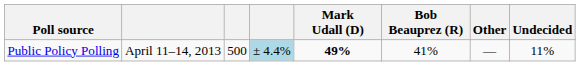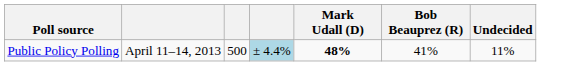 <table class="wikitable" style="text-align:center">
 <tr valign= bottom>
 <th>Poll source</th>
 <th></th>
 <th></th>
 <th></th>
 <th style="width:100px;">Mark<br>Udall (D)</th>
 <th style="width:100px;">Bob<br>Beauprez (R)</th>
-<th>Other</th>
 <th>Undecided</th>
 </tr>
 <tr>
 <td align=left><a href='#'>Public Policy Polling</a></td>
 <td>April 11–14, 2013</td>
 <td>500</td>
 <td style="background: lightblue;">± 4.4%</td>
-<td><strong>49%</strong></td>
+<td><strong>48%</strong></td>
 <td>41%</td>
-<td>—</td>
 <td>11%</td>
 </tr>
 </table>
